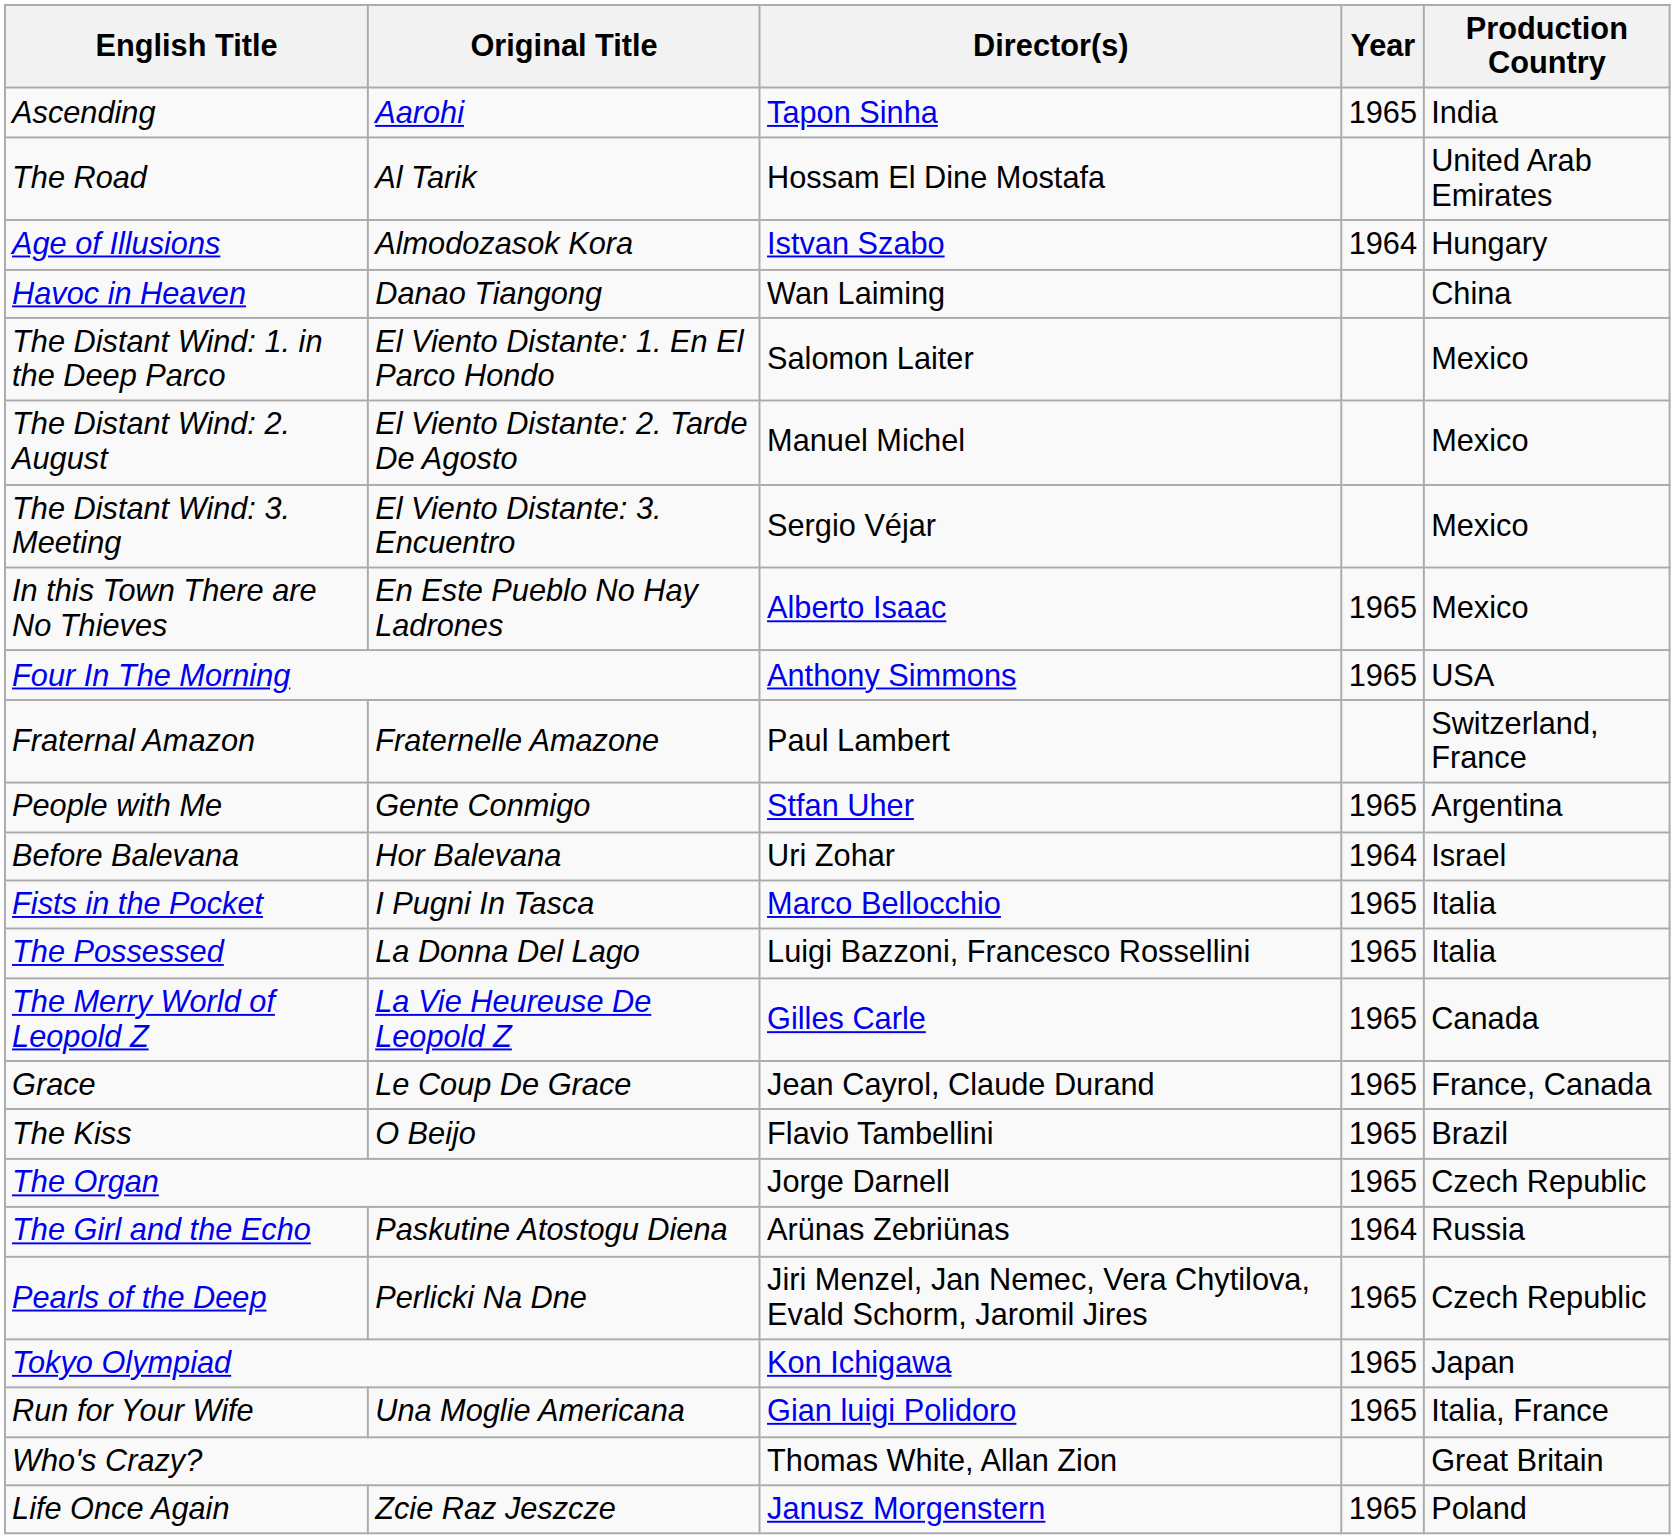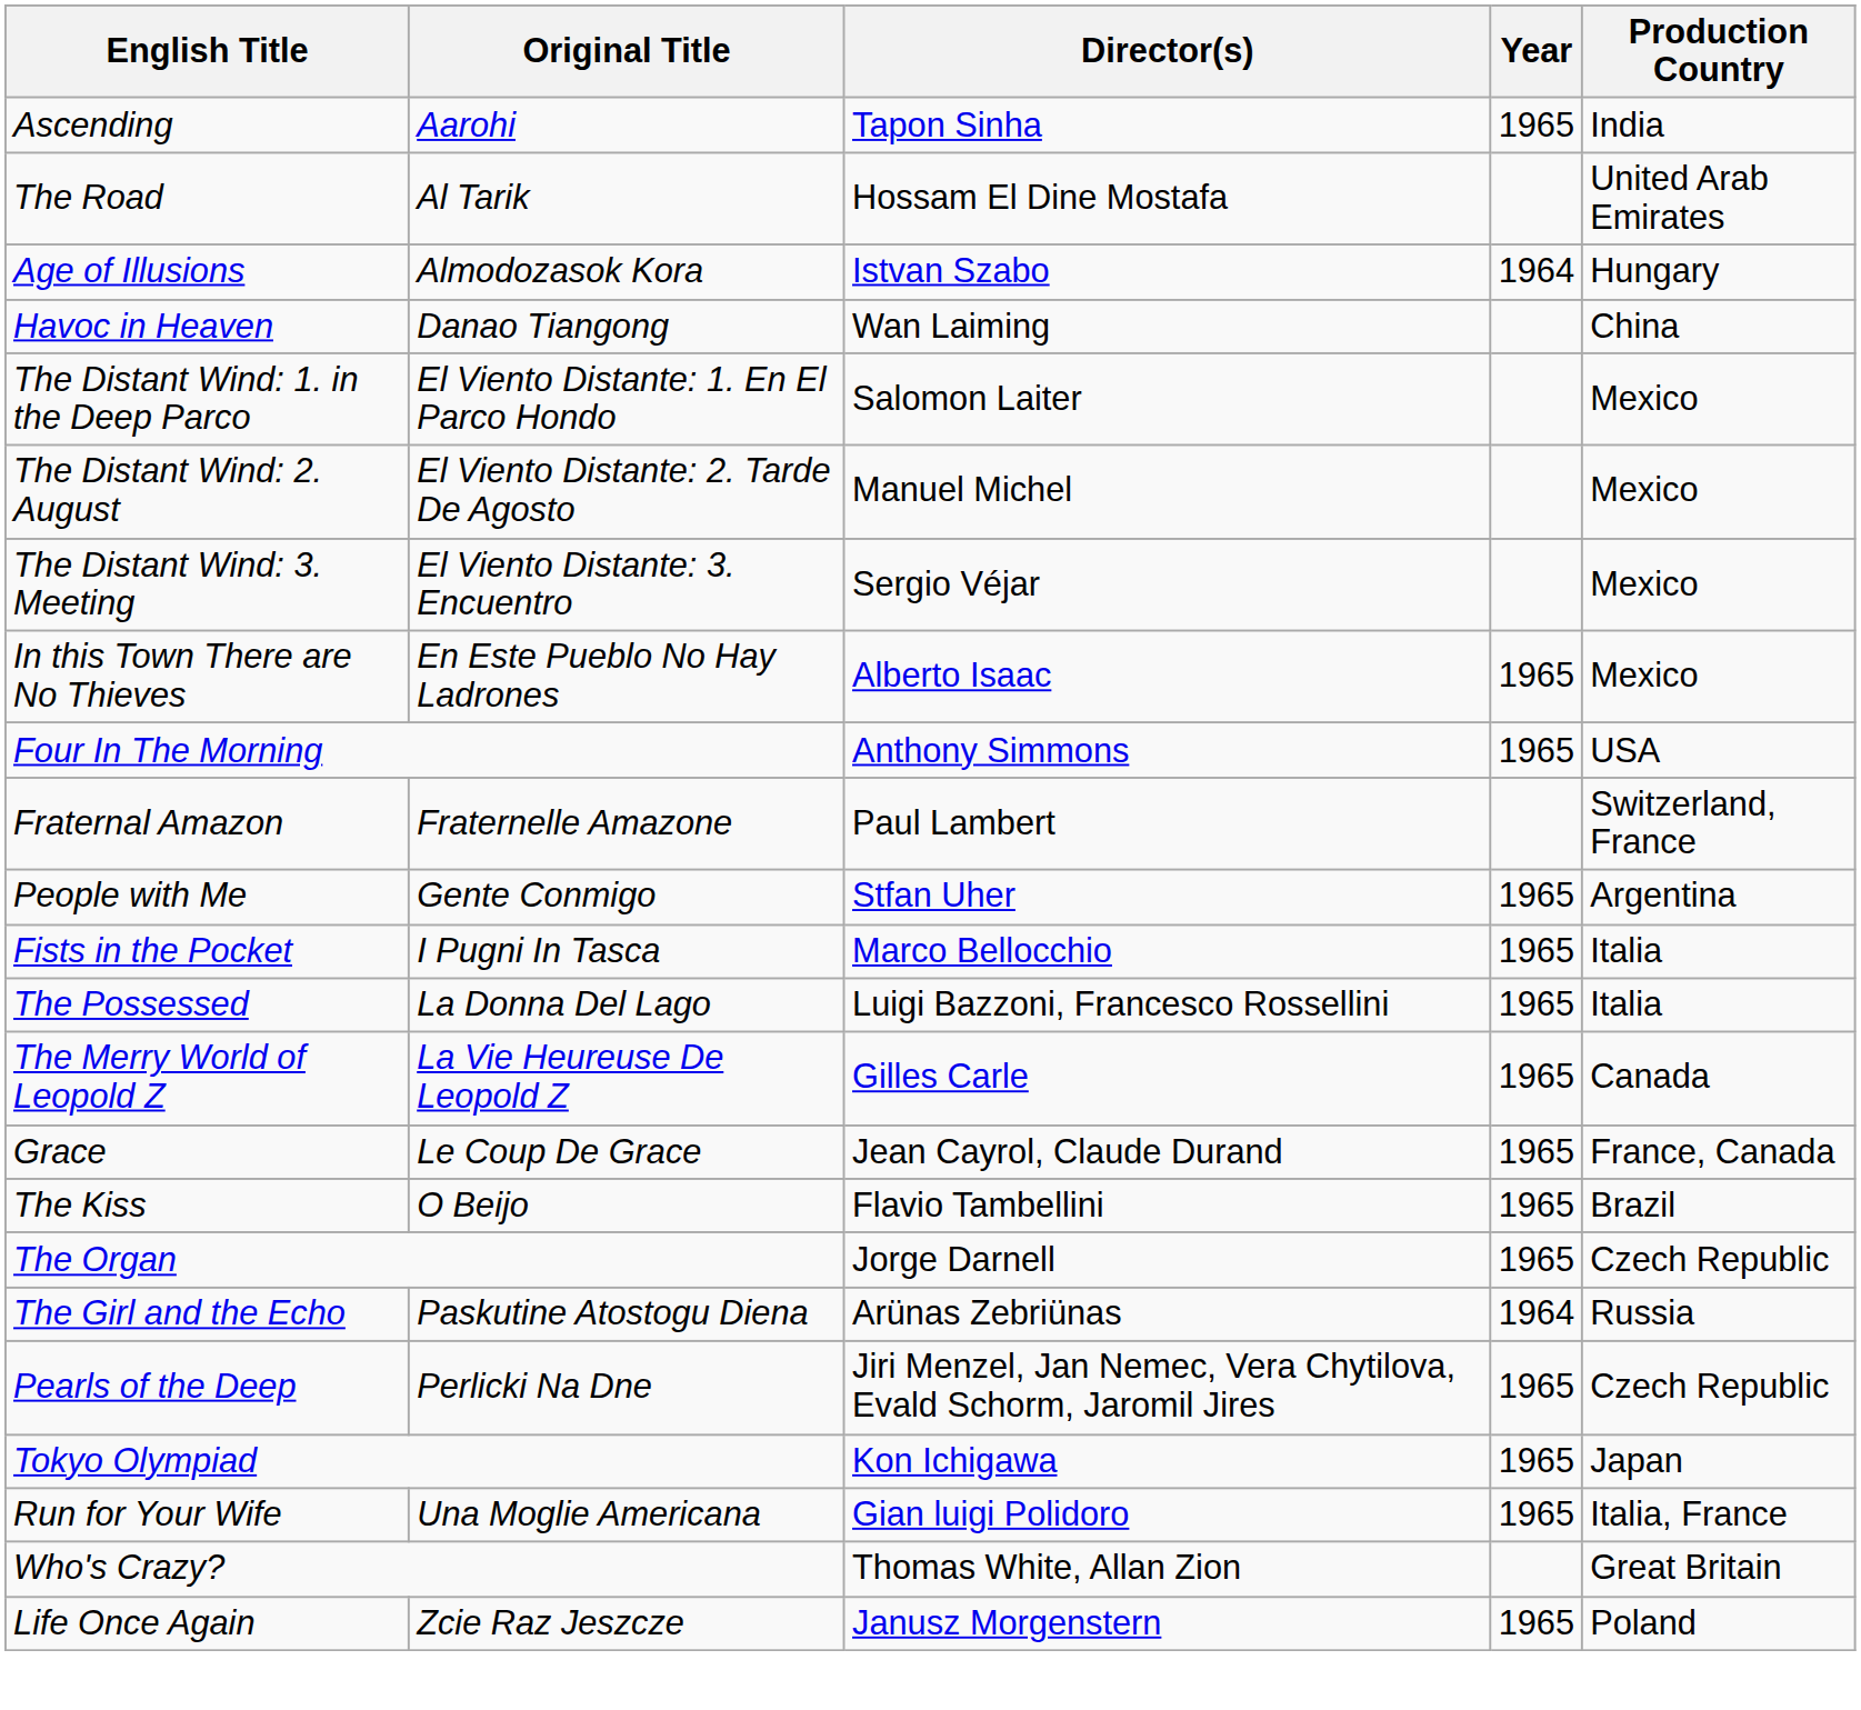 <table class="wikitable sortable">
 <tr>
 <th>English Title</th>
 <th>Original Title</th>
 <th>Director(s)</th>
 <th>Year</th>
 <th>Production Country</th>
 </tr>
 <tr>
 <td><em>Ascending</em></td>
 <td><em><a href='#'>Aarohi</a></em></td>
 <td><a href='#'>Tapon Sinha</a></td>
 <td>1965</td>
 <td>India</td>
 </tr>
 <tr>
 <td><em>The Road</em></td>
 <td><em>Al Tarik</em></td>
 <td>Hossam El Dine Mostafa</td>
 <td></td>
 <td>United Arab Emirates</td>
 </tr>
 <tr>
 <td><em><a href='#'>Age of Illusions</a></em></td>
 <td><em>Almodozasok Kora</em></td>
 <td><a href='#'>Istvan Szabo</a></td>
 <td>1964</td>
 <td>Hungary</td>
 </tr>
 <tr>
 <td><em><a href='#'>Havoc in Heaven</a></em></td>
 <td><em>Danao Tiangong</em></td>
 <td>Wan Laiming</td>
 <td></td>
 <td>China</td>
 </tr>
 <tr>
 <td><em>The Distant Wind: 1. in the Deep Parco</em></td>
 <td><em>El Viento Distante: 1. En El Parco Hondo</em></td>
 <td>Salomon Laiter</td>
 <td></td>
 <td>Mexico</td>
 </tr>
 <tr>
 <td><em>The Distant Wind: 2. August</em></td>
 <td><em>El Viento Distante: 2. Tarde De Agosto</em></td>
 <td>Manuel Michel</td>
 <td></td>
 <td>Mexico</td>
 </tr>
 <tr>
 <td><em>The Distant Wind: 3. Meeting</em></td>
 <td><em>El Viento Distante: 3. Encuentro</em></td>
 <td>Sergio Véjar</td>
 <td></td>
 <td>Mexico</td>
 </tr>
 <tr>
 <td><em>In this Town There are No Thieves</em></td>
 <td><em>En Este Pueblo No Hay Ladrones</em></td>
 <td><a href='#'>Alberto Isaac</a></td>
 <td>1965</td>
 <td>Mexico</td>
 </tr>
 <tr>
 <td colspan="2"><em><a href='#'>Four In The Morning</a></em></td>
 <td><a href='#'>Anthony Simmons</a></td>
 <td>1965</td>
 <td>USA</td>
 </tr>
 <tr>
 <td><em>Fraternal Amazon</em></td>
 <td><em>Fraternelle Amazone</em></td>
 <td>Paul Lambert</td>
 <td></td>
 <td>Switzerland, France</td>
 </tr>
 <tr>
 <td><em>People with Me</em></td>
 <td><em>Gente Conmigo</em></td>
 <td><a href='#'>Stfan Uher</a></td>
 <td>1965</td>
 <td>Argentina</td>
 </tr>
 <tr>
-<td><em>Before Balevana</em></td>
-<td><em>Hor Balevana</em></td>
-<td>Uri Zohar</td>
-<td>1964</td>
-<td>Israel</td>
-</tr>
-<tr>
 <td><em><a href='#'>Fists in the Pocket</a></em></td>
 <td><em>I Pugni In Tasca</em></td>
 <td><a href='#'>Marco Bellocchio</a></td>
 <td>1965</td>
 <td>Italia</td>
 </tr>
 <tr>
 <td><em><a href='#'>The Possessed</a></em></td>
 <td><em>La Donna Del Lago</em></td>
 <td>Luigi Bazzoni, Francesco Rossellini</td>
 <td>1965</td>
 <td>Italia</td>
 </tr>
 <tr>
 <td><em><a href='#'>The Merry World of Leopold Z</a></em></td>
 <td><em><a href='#'>La Vie Heureuse De Leopold Z</a></em></td>
 <td><a href='#'>Gilles Carle</a></td>
 <td>1965</td>
 <td>Canada</td>
 </tr>
 <tr>
 <td><em>Grace</em></td>
 <td><em>Le Coup De Grace</em></td>
 <td>Jean Cayrol, Claude Durand</td>
 <td>1965</td>
 <td>France, Canada</td>
 </tr>
 <tr>
 <td><em>The Kiss</em></td>
 <td><em>O Beijo</em></td>
 <td>Flavio Tambellini</td>
 <td>1965</td>
 <td>Brazil</td>
 </tr>
 <tr>
 <td colspan="2"><a href='#'><em>The Organ</em></a></td>
 <td>Jorge Darnell</td>
 <td>1965</td>
 <td>Czech Republic</td>
 </tr>
 <tr>
 <td><em><a href='#'>The Girl and the Echo</a></em></td>
 <td><em>Paskutine Atostogu Diena</em></td>
 <td>Arünas Zebriünas</td>
 <td>1964</td>
 <td>Russia</td>
 </tr>
 <tr>
 <td><em><a href='#'>Pearls of the Deep</a></em></td>
 <td><em>Perlicki Na Dne</em></td>
 <td>Jiri Menzel, Jan Nemec, Vera Chytilova, Evald Schorm, Jaromil Jires</td>
 <td>1965</td>
 <td>Czech Republic</td>
 </tr>
 <tr>
 <td colspan="2"><em><a href='#'>Tokyo Olympiad</a></em></td>
 <td><a href='#'>Kon Ichigawa</a></td>
 <td>1965</td>
 <td>Japan</td>
 </tr>
 <tr>
 <td><em>Run for Your Wife</em></td>
 <td><em>Una Moglie Americana</em></td>
 <td><a href='#'>Gian luigi Polidoro</a></td>
 <td>1965</td>
 <td>Italia, France</td>
 </tr>
 <tr>
 <td colspan="2"><em>Who's Crazy?</em></td>
 <td>Thomas White, Allan Zion</td>
 <td></td>
 <td>Great Britain</td>
 </tr>
 <tr>
 <td><em>Life Once Again</em></td>
 <td><em>Zcie Raz Jeszcze</em></td>
 <td><a href='#'>Janusz Morgenstern</a></td>
 <td>1965</td>
 <td>Poland</td>
 </tr>
 </table>
